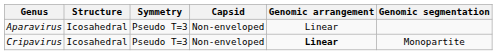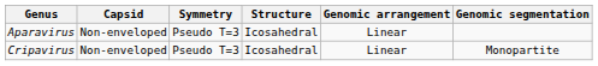 <table class="wikitable sortable" style="text-align:center">
 <tr>
 <th>Genus</th>
+<th>Capsid</th>
+<th>Symmetry</th>
 <th>Structure</th>
-<th>Symmetry</th>
-<th>Capsid</th>
 <th>Genomic arrangement</th>
 <th>Genomic segmentation</th>
 </tr>
 <tr>
 <td><em>Aparavirus</em></td>
+<td>Non-enveloped</td>
+<td>Pseudo T=3</td>
 <td>Icosahedral</td>
-<td>Pseudo T=3</td>
-<td>Non-enveloped</td>
 <td>Linear</td>
 <td></td>
 </tr>
 <tr>
 <td><em>Cripavirus</em></td>
+<td>Non-enveloped</td>
+<td>Pseudo T=3</td>
 <td>Icosahedral</td>
-<td>Pseudo T=3</td>
-<td>Non-enveloped</td>
-<td><strong>Linear</strong></td>
+<td>Linear</td>
 <td>Monopartite</td>
 </tr>
 </table>
